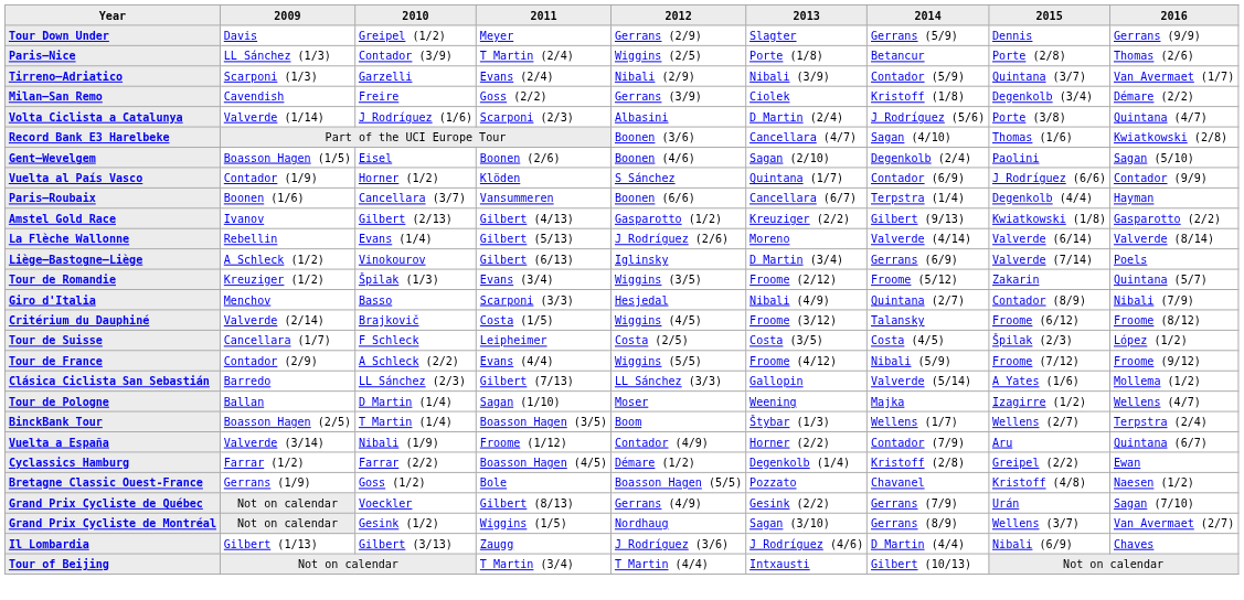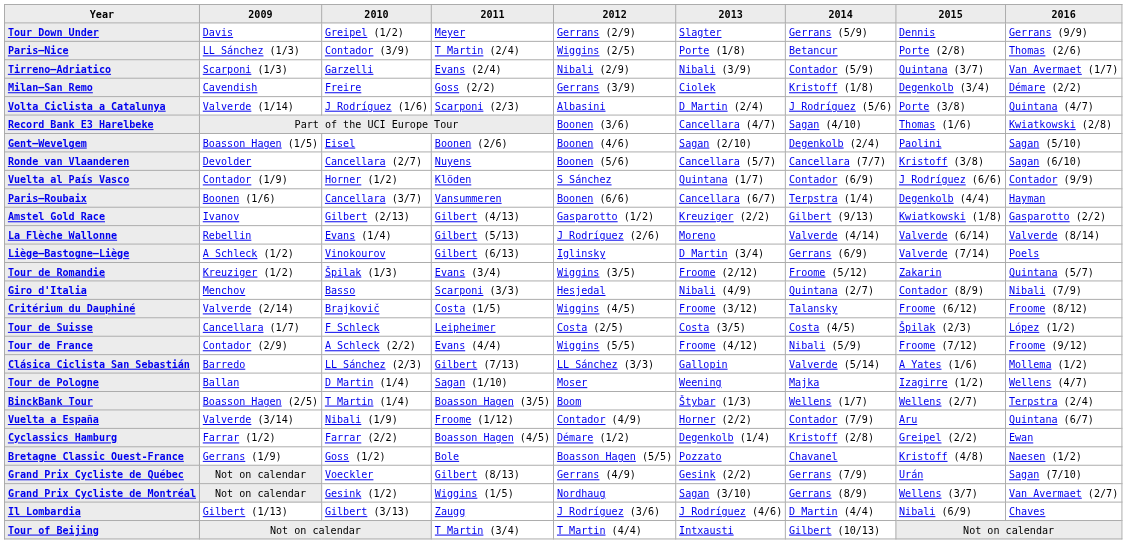 <table cellpadding="3" cellspacing="0" border="1" style="font-size: 80%; border: #aaa solid 1px; border-collapse: collapse;">
 <tr bgcolor="#ececec">
 <th>Year</th>
 <th>2009</th>
 <th>2010</th>
 <th>2011</th>
 <th>2012</th>
 <th>2013</th>
 <th>2014</th>
 <th>2015</th>
 <th>2016</th>
 </tr>
 <tr>
 <td bgcolor="#ececec" align=left> <strong><a href='#'>Tour Down Under</a></strong></td>
 <td> <a href='#'>Davis</a></td>
 <td>  <a href='#'>Greipel</a> (1/2)</td>
 <td>  <a href='#'>Meyer</a></td>
 <td>  <a href='#'>Gerrans</a> (2/9)</td>
 <td>  <a href='#'>Slagter</a></td>
 <td>  <a href='#'>Gerrans</a> (5/9)</td>
 <td>  <a href='#'>Dennis</a></td>
 <td>  <a href='#'>Gerrans</a> (9/9)</td>
 </tr>
 <tr>
 <td bgcolor="#ececec" align=left> <strong><a href='#'>Paris–Nice</a></strong></td>
 <td> <a href='#'>LL Sánchez</a> (1/3)</td>
 <td>  <a href='#'>Contador</a> (3/9)</td>
 <td>  <a href='#'>T Martin</a> (2/4)</td>
 <td>  <a href='#'>Wiggins</a> (2/5)</td>
 <td>  <a href='#'>Porte</a> (1/8)</td>
 <td>  <a href='#'>Betancur</a></td>
 <td>  <a href='#'>Porte</a> (2/8)</td>
 <td> <a href='#'>Thomas</a> (2/6)</td>
 </tr>
 <tr>
 <td bgcolor="#ececec" align=left> <strong><a href='#'>Tirreno–Adriatico</a></strong></td>
 <td> <a href='#'>Scarponi</a> (1/3)</td>
 <td>  <a href='#'>Garzelli</a></td>
 <td>  <a href='#'>Evans</a> (2/4)</td>
 <td>  <a href='#'>Nibali</a> (2/9)</td>
 <td>  <a href='#'>Nibali</a> (3/9)</td>
 <td> <a href='#'>Contador</a> (5/9)</td>
 <td>  <a href='#'>Quintana</a> (3/7)</td>
 <td>  <a href='#'>Van Avermaet</a> (1/7)</td>
 </tr>
 <tr>
 <td bgcolor="#ececec" align=left> <strong><a href='#'>Milan–San Remo</a></strong></td>
 <td> <a href='#'>Cavendish</a></td>
 <td>  <a href='#'>Freire</a></td>
 <td>  <a href='#'>Goss</a> (2/2)</td>
 <td>  <a href='#'>Gerrans</a> (3/9)</td>
 <td>  <a href='#'>Ciolek</a></td>
 <td>  <a href='#'>Kristoff</a> (1/8)</td>
 <td>  <a href='#'>Degenkolb</a> (3/4)</td>
 <td>  <a href='#'>Démare</a> (2/2)</td>
 </tr>
 <tr>
 <td bgcolor="#ececec" align=left> <strong><a href='#'>Volta Ciclista a Catalunya</a></strong></td>
 <td> <a href='#'>Valverde</a> (1/14)</td>
 <td>  <a href='#'>J Rodríguez</a> (1/6)</td>
 <td>  <a href='#'>Scarponi</a> (2/3)</td>
 <td>  <a href='#'>Albasini</a></td>
 <td>  <a href='#'>D Martin</a> (2/4)</td>
 <td> <a href='#'>J Rodríguez</a> (5/6)</td>
 <td>  <a href='#'>Porte</a> (3/8)</td>
 <td>  <a href='#'>Quintana</a> (4/7)</td>
 </tr>
 <tr>
 <td bgcolor="#ececec" align=left> <strong><a href='#'>Record Bank E3 Harelbeke</a></strong></td>
 <td bgcolor=#ececec colspan=3 align=center><span>Part of the UCI Europe Tour</span></td>
 <td>  <a href='#'>Boonen</a> (3/6)</td>
 <td>  <a href='#'>Cancellara</a> (4/7)</td>
 <td> <a href='#'>Sagan</a> (4/10)</td>
 <td> <a href='#'>Thomas</a> (1/6)</td>
 <td>  <a href='#'>Kwiatkowski</a> (2/8)</td>
 </tr>
 <tr>
 <td bgcolor="#ececec" align=left> <strong><a href='#'>Gent–Wevelgem</a></strong></td>
 <td> <a href='#'>Boasson Hagen</a> (1/5)</td>
 <td>  <a href='#'>Eisel</a></td>
 <td>  <a href='#'>Boonen</a> (2/6)</td>
 <td>  <a href='#'>Boonen</a> (4/6)</td>
 <td>  <a href='#'>Sagan</a> (2/10)</td>
 <td> <a href='#'>Degenkolb</a> (2/4)</td>
 <td> <a href='#'>Paolini</a></td>
 <td>  <a href='#'>Sagan</a> (5/10)</td>
+</tr>
+<tr>
+<td bgcolor="#ececec" align=left> <strong><a href='#'>Ronde van Vlaanderen</a></strong></td>
+<td> <a href='#'>Devolder</a></td>
+<td>  <a href='#'>Cancellara</a> (2/7)</td>
+<td>  <a href='#'>Nuyens</a></td>
+<td>  <a href='#'>Boonen</a> (5/6)</td>
+<td>  <a href='#'>Cancellara</a> (5/7)</td>
+<td>  <a href='#'>Cancellara</a> (7/7)</td>
+<td> <a href='#'>Kristoff</a> (3/8)</td>
+<td>  <a href='#'>Sagan</a> (6/10)</td>
 </tr>
 <tr>
 <td bgcolor="#ececec" align=left> <strong><a href='#'>Vuelta al País Vasco</a></strong></td>
 <td> <a href='#'>Contador</a> (1/9)</td>
 <td>  <a href='#'>Horner</a> (1/2)</td>
 <td>  <a href='#'>Klöden</a></td>
 <td>  <a href='#'>S Sánchez</a></td>
 <td>  <a href='#'>Quintana</a> (1/7)</td>
 <td> <a href='#'>Contador</a> (6/9)</td>
 <td>  <a href='#'>J Rodríguez</a> (6/6)</td>
 <td> <a href='#'>Contador</a> (9/9)</td>
 </tr>
 <tr>
 <td bgcolor="#ececec" align=left> <strong><a href='#'>Paris–Roubaix</a></strong></td>
 <td> <a href='#'>Boonen</a> (1/6)</td>
 <td>  <a href='#'>Cancellara</a> (3/7)</td>
 <td>  <a href='#'>Vansummeren</a></td>
 <td>  <a href='#'>Boonen</a> (6/6)</td>
 <td>  <a href='#'>Cancellara</a> (6/7)</td>
 <td> <a href='#'>Terpstra</a> (1/4)</td>
 <td> <a href='#'>Degenkolb</a> (4/4)</td>
 <td>  <a href='#'>Hayman</a></td>
 </tr>
 <tr>
 <td bgcolor="#ececec" align=left> <strong><a href='#'>Amstel Gold Race</a></strong></td>
 <td> <a href='#'>Ivanov</a></td>
 <td>  <a href='#'>Gilbert</a> (2/13)</td>
 <td>  <a href='#'>Gilbert</a> (4/13)</td>
 <td>  <a href='#'>Gasparotto</a> (1/2)</td>
 <td>  <a href='#'>Kreuziger</a> (2/2)</td>
 <td> <a href='#'>Gilbert</a> (9/13)</td>
 <td> <a href='#'>Kwiatkowski</a> (1/8)</td>
 <td> <a href='#'>Gasparotto</a> (2/2)</td>
 </tr>
 <tr>
 <td bgcolor="#ececec" align=left> <strong><a href='#'>La Flèche Wallonne</a></strong></td>
 <td> <a href='#'>Rebellin</a></td>
 <td>  <a href='#'>Evans</a> (1/4)</td>
 <td>  <a href='#'>Gilbert</a> (5/13)</td>
 <td>  <a href='#'>J Rodríguez</a> (2/6)</td>
 <td>  <a href='#'>Moreno</a></td>
 <td> <a href='#'>Valverde</a> (4/14)</td>
 <td> <a href='#'>Valverde</a> (6/14)</td>
 <td>  <a href='#'>Valverde</a> (8/14)</td>
 </tr>
 <tr>
 <td bgcolor="#ececec" align=left> <strong><a href='#'>Liège–Bastogne–Liège</a></strong></td>
 <td> <a href='#'>A Schleck</a> (1/2)</td>
 <td>  <a href='#'>Vinokourov</a></td>
 <td>  <a href='#'>Gilbert</a> (6/13)</td>
 <td>  <a href='#'>Iglinsky</a></td>
 <td>  <a href='#'>D Martin</a> (3/4)</td>
 <td> <a href='#'>Gerrans</a> (6/9)</td>
 <td> <a href='#'>Valverde</a> (7/14)</td>
 <td>  <a href='#'>Poels</a></td>
 </tr>
 <tr>
 <td bgcolor="#ececec" align=left> <strong><a href='#'>Tour de Romandie</a></strong></td>
 <td> <a href='#'>Kreuziger</a> (1/2)</td>
 <td>  <a href='#'>Špilak</a> (1/3)</td>
 <td>  <a href='#'>Evans</a> (3/4)</td>
 <td>  <a href='#'>Wiggins</a> (3/5)</td>
 <td>  <a href='#'>Froome</a> (2/12)</td>
 <td>  <a href='#'>Froome</a> (5/12)</td>
 <td> <a href='#'>Zakarin</a></td>
 <td>  <a href='#'>Quintana</a> (5/7)</td>
 </tr>
 <tr>
 <td bgcolor="#ececec" align=left> <strong><a href='#'>Giro d'Italia</a></strong></td>
 <td> <a href='#'>Menchov</a></td>
 <td>  <a href='#'>Basso</a></td>
 <td>  <a href='#'>Scarponi</a> (3/3)</td>
 <td>  <a href='#'>Hesjedal</a></td>
 <td>  <a href='#'>Nibali</a> (4/9)</td>
 <td>  <a href='#'>Quintana</a> (2/7)</td>
 <td>  <a href='#'>Contador</a> (8/9)</td>
 <td>  <a href='#'>Nibali</a> (7/9)</td>
 </tr>
 <tr>
 <td bgcolor="#ececec" align=left> <strong><a href='#'>Critérium du Dauphiné</a></strong></td>
 <td> <a href='#'>Valverde</a> (2/14)</td>
 <td>  <a href='#'>Brajkovič</a></td>
 <td>  <a href='#'>Costa</a> (1/5)</td>
 <td>  <a href='#'>Wiggins</a> (4/5)</td>
 <td>  <a href='#'>Froome</a> (3/12)</td>
 <td>  <a href='#'>Talansky</a></td>
 <td>  <a href='#'>Froome</a> (6/12)</td>
 <td>  <a href='#'>Froome</a> (8/12)</td>
 </tr>
 <tr>
 <td bgcolor="#ececec" align=left> <strong><a href='#'>Tour de Suisse</a></strong></td>
 <td> <a href='#'>Cancellara</a> (1/7)</td>
 <td>  <a href='#'>F Schleck</a></td>
 <td>  <a href='#'>Leipheimer</a></td>
 <td>  <a href='#'>Costa</a> (2/5)</td>
 <td>  <a href='#'>Costa</a> (3/5)</td>
 <td>  <a href='#'>Costa</a> (4/5)</td>
 <td> <a href='#'>Špilak</a> (2/3)</td>
 <td>  <a href='#'>López</a> (1/2)</td>
 </tr>
 <tr>
 <td bgcolor="#ececec" align=left> <strong><a href='#'>Tour de France</a></strong></td>
 <td> <a href='#'>Contador</a> (2/9)</td>
 <td>  <a href='#'>A Schleck</a> (2/2)</td>
 <td>  <a href='#'>Evans</a> (4/4)</td>
 <td>  <a href='#'>Wiggins</a> (5/5)</td>
 <td>  <a href='#'>Froome</a> (4/12)</td>
 <td>  <a href='#'>Nibali</a> (5/9)</td>
 <td>  <a href='#'>Froome</a> (7/12)</td>
 <td>  <a href='#'>Froome</a> (9/12)</td>
 </tr>
 <tr>
 <td bgcolor="#ececec" align=left> <strong><a href='#'>Clásica Ciclista San Sebastián</a></strong></td>
 <td> <a href='#'>Barredo</a></td>
 <td>  <a href='#'>LL Sánchez</a> (2/3)</td>
 <td>  <a href='#'>Gilbert</a> (7/13)</td>
 <td>  <a href='#'>LL Sánchez</a> (3/3)</td>
 <td>  <a href='#'>Gallopin</a></td>
 <td>  <a href='#'>Valverde</a> (5/14)</td>
 <td>  <a href='#'>A Yates</a> (1/6)</td>
 <td>  <a href='#'>Mollema</a> (1/2)</td>
 </tr>
 <tr>
 <td bgcolor="#ececec" align=left> <strong><a href='#'>Tour de Pologne</a></strong></td>
 <td> <a href='#'>Ballan</a></td>
 <td>  <a href='#'>D Martin</a> (1/4)</td>
 <td>  <a href='#'>Sagan</a> (1/10)</td>
 <td>  <a href='#'>Moser</a></td>
 <td>  <a href='#'>Weening</a></td>
 <td>  <a href='#'>Majka</a></td>
 <td>  <a href='#'>Izagirre</a> (1/2)</td>
 <td>  <a href='#'>Wellens</a> (4/7)</td>
 </tr>
 <tr>
 <td bgcolor="#ececec" align=left> <strong><a href='#'>BinckBank Tour</a></strong></td>
 <td> <a href='#'>Boasson Hagen</a> (2/5)</td>
 <td>  <a href='#'>T Martin</a> (1/4)</td>
 <td>  <a href='#'>Boasson Hagen</a> (3/5)</td>
 <td>  <a href='#'>Boom</a></td>
 <td>  <a href='#'>Štybar</a> (1/3)</td>
 <td>  <a href='#'>Wellens</a> (1/7)</td>
 <td>  <a href='#'>Wellens</a> (2/7)</td>
 <td> <a href='#'>Terpstra</a> (2/4)</td>
 </tr>
 <tr>
 <td bgcolor="#ececec" align=left> <strong><a href='#'>Vuelta a España</a></strong></td>
 <td> <a href='#'>Valverde</a> (3/14)</td>
 <td>  <a href='#'>Nibali</a> (1/9)</td>
 <td>  <a href='#'>Froome</a> (1/12)</td>
 <td>  <a href='#'>Contador</a> (4/9)</td>
 <td>  <a href='#'>Horner</a> (2/2)</td>
 <td>  <a href='#'>Contador</a> (7/9)</td>
 <td>  <a href='#'>Aru</a></td>
 <td>  <a href='#'>Quintana</a> (6/7)</td>
 </tr>
 <tr>
 <td bgcolor="#ececec" align=left> <strong><a href='#'>Cyclassics Hamburg</a></strong></td>
 <td> <a href='#'>Farrar</a> (1/2)</td>
 <td>  <a href='#'>Farrar</a> (2/2)</td>
 <td>  <a href='#'>Boasson Hagen</a> (4/5)</td>
 <td>  <a href='#'>Démare</a> (1/2)</td>
 <td>  <a href='#'>Degenkolb</a> (1/4)</td>
 <td>  <a href='#'>Kristoff</a> (2/8)</td>
 <td>  <a href='#'>Greipel</a> (2/2)</td>
 <td>  <a href='#'>Ewan</a></td>
 </tr>
 <tr>
 <td bgcolor="#ececec" align=left> <strong><a href='#'>Bretagne Classic Ouest-France</a></strong></td>
 <td> <a href='#'>Gerrans</a> (1/9)</td>
 <td>  <a href='#'>Goss</a> (1/2)</td>
 <td>  <a href='#'>Bole</a></td>
 <td>  <a href='#'>Boasson Hagen</a> (5/5)</td>
 <td>  <a href='#'>Pozzato</a></td>
 <td>  <a href='#'>Chavanel</a></td>
 <td>  <a href='#'>Kristoff</a> (4/8)</td>
 <td>  <a href='#'>Naesen</a> (1/2)</td>
 </tr>
 <tr>
 <td bgcolor="#ececec" align=left> <strong><a href='#'>Grand Prix Cycliste de Québec</a></strong></td>
 <td bgcolor=#ececec align=center><span>Not on calendar</span></td>
 <td>  <a href='#'>Voeckler</a></td>
 <td>  <a href='#'>Gilbert</a> (8/13)</td>
 <td>  <a href='#'>Gerrans</a> (4/9)</td>
 <td>  <a href='#'>Gesink</a> (2/2)</td>
 <td>  <a href='#'>Gerrans</a> (7/9)</td>
 <td> <a href='#'>Urán</a></td>
 <td>  <a href='#'>Sagan</a> (7/10)</td>
 </tr>
 <tr>
 <td bgcolor="#ececec" align=left> <strong><a href='#'>Grand Prix Cycliste de Montréal</a></strong></td>
 <td bgcolor=#ececec align=center><span>Not on calendar</span></td>
 <td>  <a href='#'>Gesink</a> (1/2)</td>
 <td>  <a href='#'>Wiggins</a> (1/5)</td>
 <td>  <a href='#'>Nordhaug</a></td>
 <td>  <a href='#'>Sagan</a> (3/10)</td>
 <td>  <a href='#'>Gerrans</a> (8/9)</td>
 <td>  <a href='#'>Wellens</a> (3/7)</td>
 <td>  <a href='#'>Van Avermaet</a> (2/7)</td>
 </tr>
 <tr>
 <td bgcolor="#ececec" align=left> <strong><a href='#'>Il Lombardia</a></strong></td>
 <td> <a href='#'>Gilbert</a> (1/13)</td>
 <td>  <a href='#'>Gilbert</a> (3/13)</td>
 <td>  <a href='#'>Zaugg</a></td>
 <td>  <a href='#'>J Rodríguez</a> (3/6)</td>
 <td>  <a href='#'>J Rodríguez</a> (4/6)</td>
 <td>  <a href='#'>D Martin</a> (4/4)</td>
 <td>  <a href='#'>Nibali</a> (6/9)</td>
 <td>  <a href='#'>Chaves</a></td>
 </tr>
 <tr>
 <td bgcolor="#ececec" align=left> <strong><a href='#'>Tour of Beijing</a></strong></td>
 <td bgcolor=#ececec colspan=2 align=center><span>Not on calendar</span></td>
 <td>  <a href='#'>T Martin</a> (3/4)</td>
 <td>  <a href='#'>T Martin</a> (4/4)</td>
 <td>  <a href='#'>Intxausti</a></td>
 <td>  <a href='#'>Gilbert</a> (10/13)</td>
 <td bgcolor=#ececec colspan=2 align=center><span>Not on calendar</span></td>
 </tr>
 </table>
